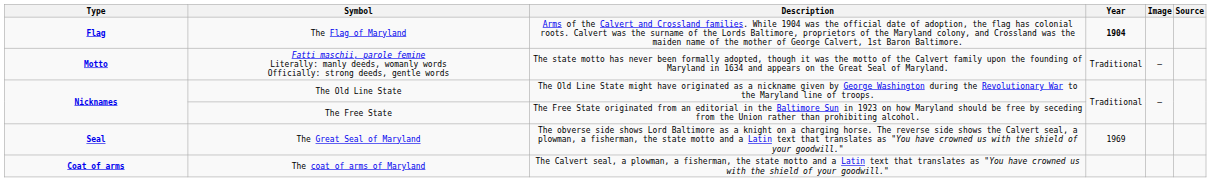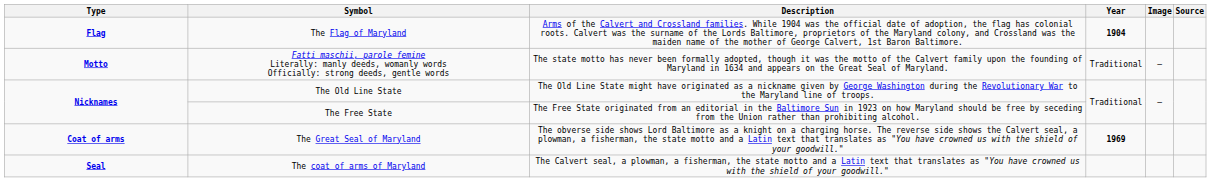 <table class="wikitable" style="text-align:center;">
 <tr>
 <th width=16%>Type</th>
 <th width=30%>Symbol</th>
 <th width=49%>Description</th>
 <th width=13%>Year</th>
 <th width=18%>Image</th>
 <th width=10%>Source</th>
 </tr>
 <tr>
 <td><strong><a href='#'>Flag</a></strong></td>
 <td>The <a href='#'>Flag of Maryland</a></td>
 <td><a href='#'>Arms</a> of the <a href='#'>Calvert and Crossland families</a>.  While 1904 was the official date of adoption, the flag has colonial roots. Calvert was the surname of the Lords Baltimore, proprietors of the Maryland colony, and Crossland was the maiden name of the mother of George Calvert, 1st Baron Baltimore.</td>
 <td><strong>1904</strong></td>
 <td></td>
 <td></td>
 </tr>
 <tr>
 <td><strong><a href='#'>Motto</a></strong></td>
 <td><em><a href='#'>Fatti maschii, parole femine</a></em><br>Literally: manly deeds, womanly words<br>Officially: strong deeds, gentle words</td>
 <td>The state motto has never been formally adopted, though it was the motto of the Calvert family upon the founding of Maryland in 1634 and appears on the Great Seal of Maryland.</td>
 <td>Traditional</td>
 <td>—</td>
 <td></td>
 </tr>
 <tr>
 <td rowspan=2><strong><a href='#'>Nicknames</a></strong></td>
 <td>The Old Line State</td>
 <td>The Old Line State might have originated as a nickname given by <a href='#'>George Washington</a> during the <a href='#'>Revolutionary War</a> to the Maryland line of troops.</td>
 <td rowspan=2>Traditional</td>
 <td rowspan=2>—</td>
 <td rowspan=2></td>
 </tr>
 <tr>
 <td>The Free State</td>
 <td>The Free State originated from an editorial in the <a href='#'>Baltimore Sun</a> in 1923 on how Maryland should be free by seceding from the Union rather than prohibiting alcohol.</td>
 </tr>
 <tr>
-<td><strong><a href='#'>Seal</a></strong></td>
+<td><strong><a href='#'>Coat of arms</a></strong></td>
 <td>The <a href='#'>Great Seal of Maryland</a></td>
 <td>The obverse side shows Lord Baltimore as a knight on a charging horse. The reverse side shows the Calvert seal, a plowman, a fisherman, the state motto and a <a href='#'>Latin</a> text that translates as <em>"You have crowned us with the shield of your goodwill."</em></td>
-<td>1969</td>
+<td><strong>1969</strong></td>
 <td></td>
 <td></td>
 </tr>
 <tr>
-<td><strong><a href='#'>Coat of arms</a></strong></td>
+<td><strong><a href='#'>Seal</a></strong></td>
 <td>The <a href='#'>coat of arms of Maryland</a></td>
 <td>The Calvert seal, a plowman, a fisherman, the state motto and a <a href='#'>Latin</a> text that translates as <em>"You have crowned us with the shield of your goodwill."</em></td>
 <td></td>
 <td></td>
 <td></td>
 </tr>
 </table>
